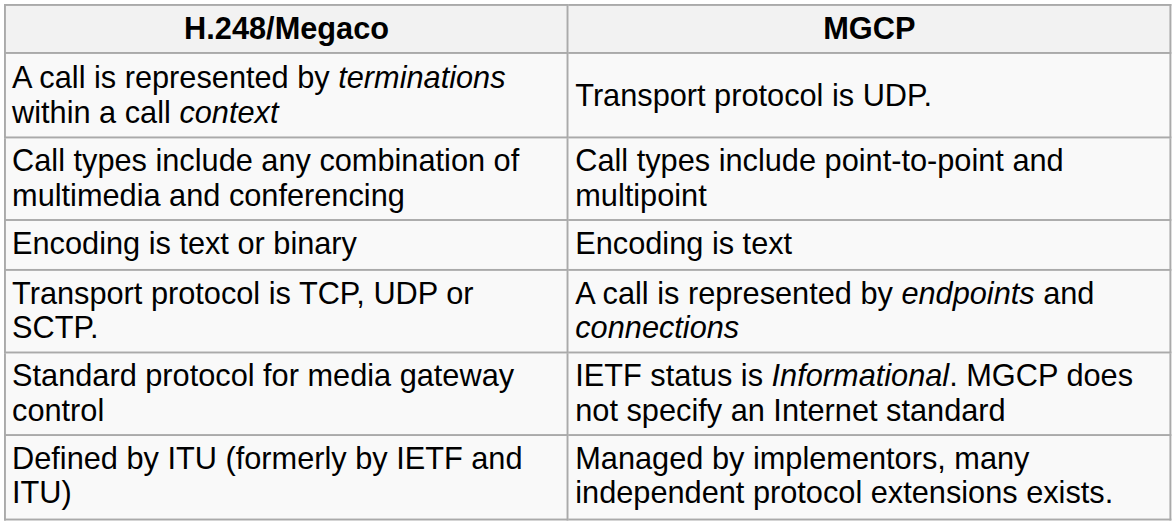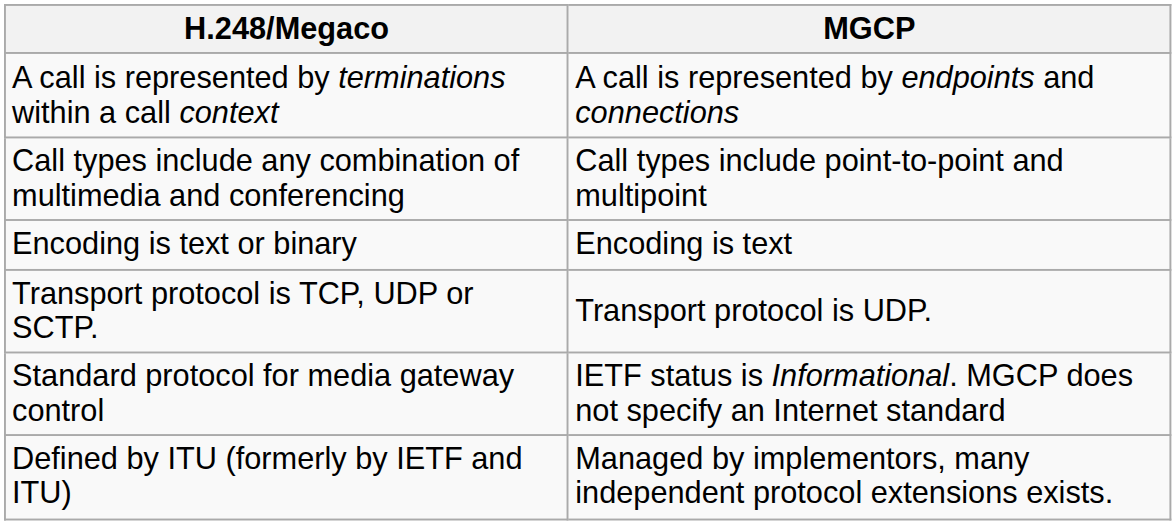 <table class="wikitable">
 <tr>
 <th>H.248/Megaco</th>
 <th>MGCP</th>
 </tr>
 <tr>
 <td>A call is represented by <em>terminations</em> within a call <em>context</em></td>
-<td>Transport protocol is UDP.</td>
+<td>A call is represented by <em>endpoints</em> and <em>connections</em></td>
 </tr>
 <tr>
 <td>Call types include any combination of multimedia and conferencing</td>
 <td>Call types include point-to-point and multipoint</td>
 </tr>
 <tr>
 <td>Encoding is text or binary</td>
 <td>Encoding is text</td>
 </tr>
 <tr>
 <td>Transport protocol is TCP, UDP or SCTP.</td>
-<td>A call is represented by <em>endpoints</em> and <em>connections</em></td>
+<td>Transport protocol is UDP.</td>
 </tr>
 <tr>
 <td>Standard protocol for media gateway control</td>
 <td>IETF status is <em>Informational</em>. MGCP does not specify an Internet standard</td>
 </tr>
 <tr>
 <td>Defined by ITU (formerly by IETF and ITU)</td>
 <td>Managed by implementors, many independent protocol extensions exists.</td>
 </tr>
 </table>
